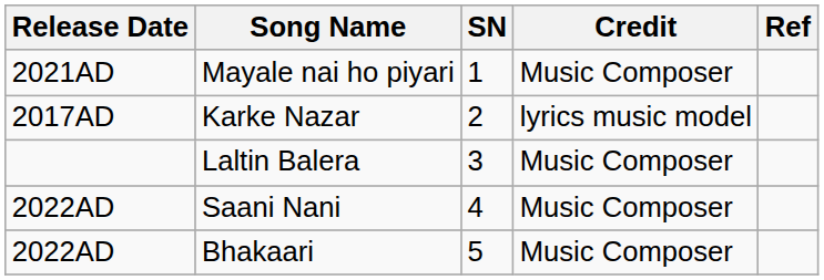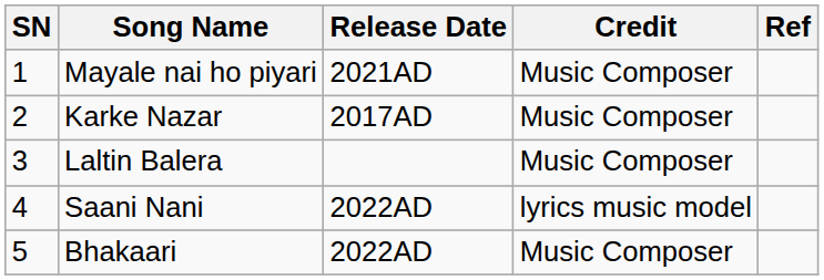 <table class="wikitable sortable">
 <tr>
+<th>SN</th>
+<th>Song Name</th>
 <th>Release Date</th>
-<th>Song Name</th>
-<th>SN</th>
 <th>Credit</th>
 <th>Ref</th>
 </tr>
 <tr>
+<td>1</td>
+<td>Mayale nai ho piyari</td>
 <td>2021AD</td>
-<td>Mayale nai ho piyari</td>
-<td>1</td>
 <td>Music Composer</td>
 <td></td>
 </tr>
 <tr>
+<td>2</td>
+<td>Karke Nazar</td>
 <td>2017AD</td>
-<td>Karke Nazar</td>
-<td>2</td>
+<td>Music Composer</td>
+<td></td>
+</tr>
+<tr>
+<td>3</td>
+<td>Laltin Balera</td>
+<td></td>
+<td>Music Composer</td>
+<td></td>
+</tr>
+<tr>
+<td>4</td>
+<td>Saani Nani</td>
+<td>2022AD</td>
 <td>lyrics music model</td>
 <td></td>
 </tr>
 <tr>
-<td></td>
-<td>Laltin Balera</td>
-<td>3</td>
-<td>Music Composer</td>
-<td></td>
-</tr>
-<tr>
+<td>5</td>
+<td>Bhakaari</td>
 <td>2022AD</td>
-<td>Saani Nani</td>
-<td>4</td>
-<td>Music Composer</td>
-<td></td>
-</tr>
-<tr>
-<td>2022AD</td>
-<td>Bhakaari</td>
-<td>5</td>
 <td>Music Composer</td>
 <td></td>
 </tr>
 </table>
